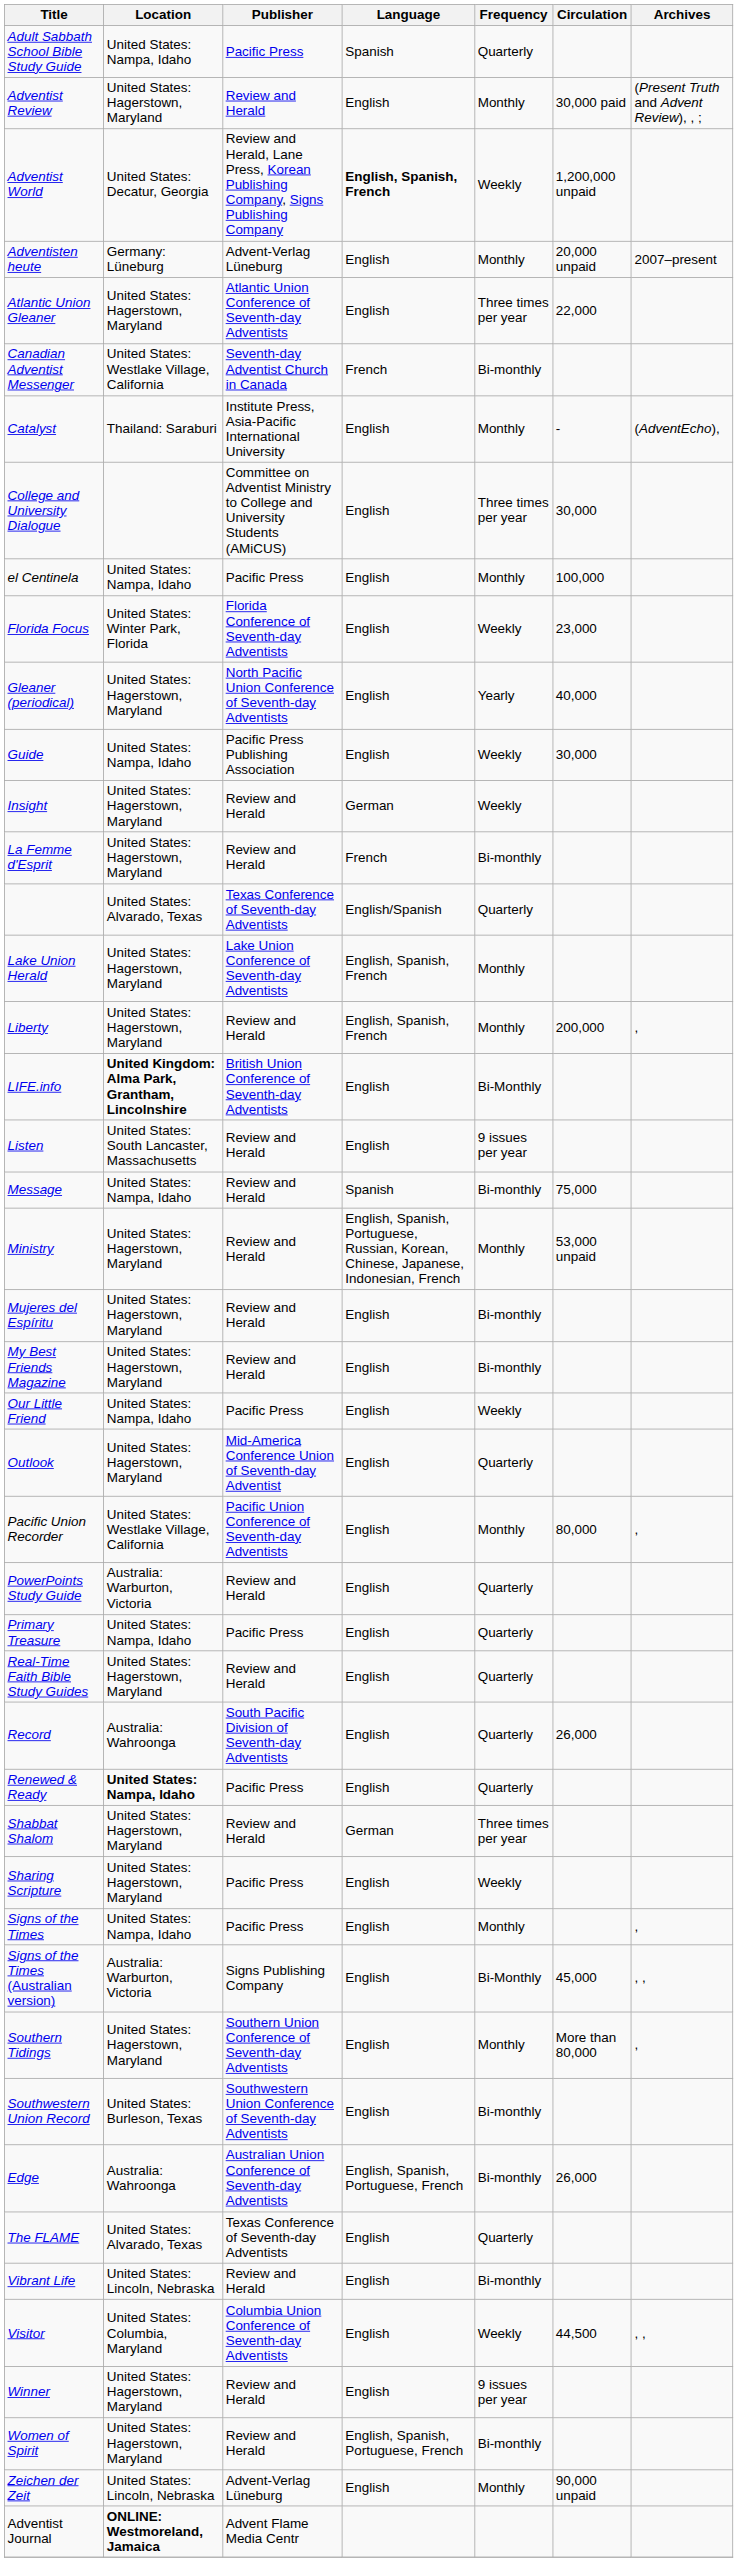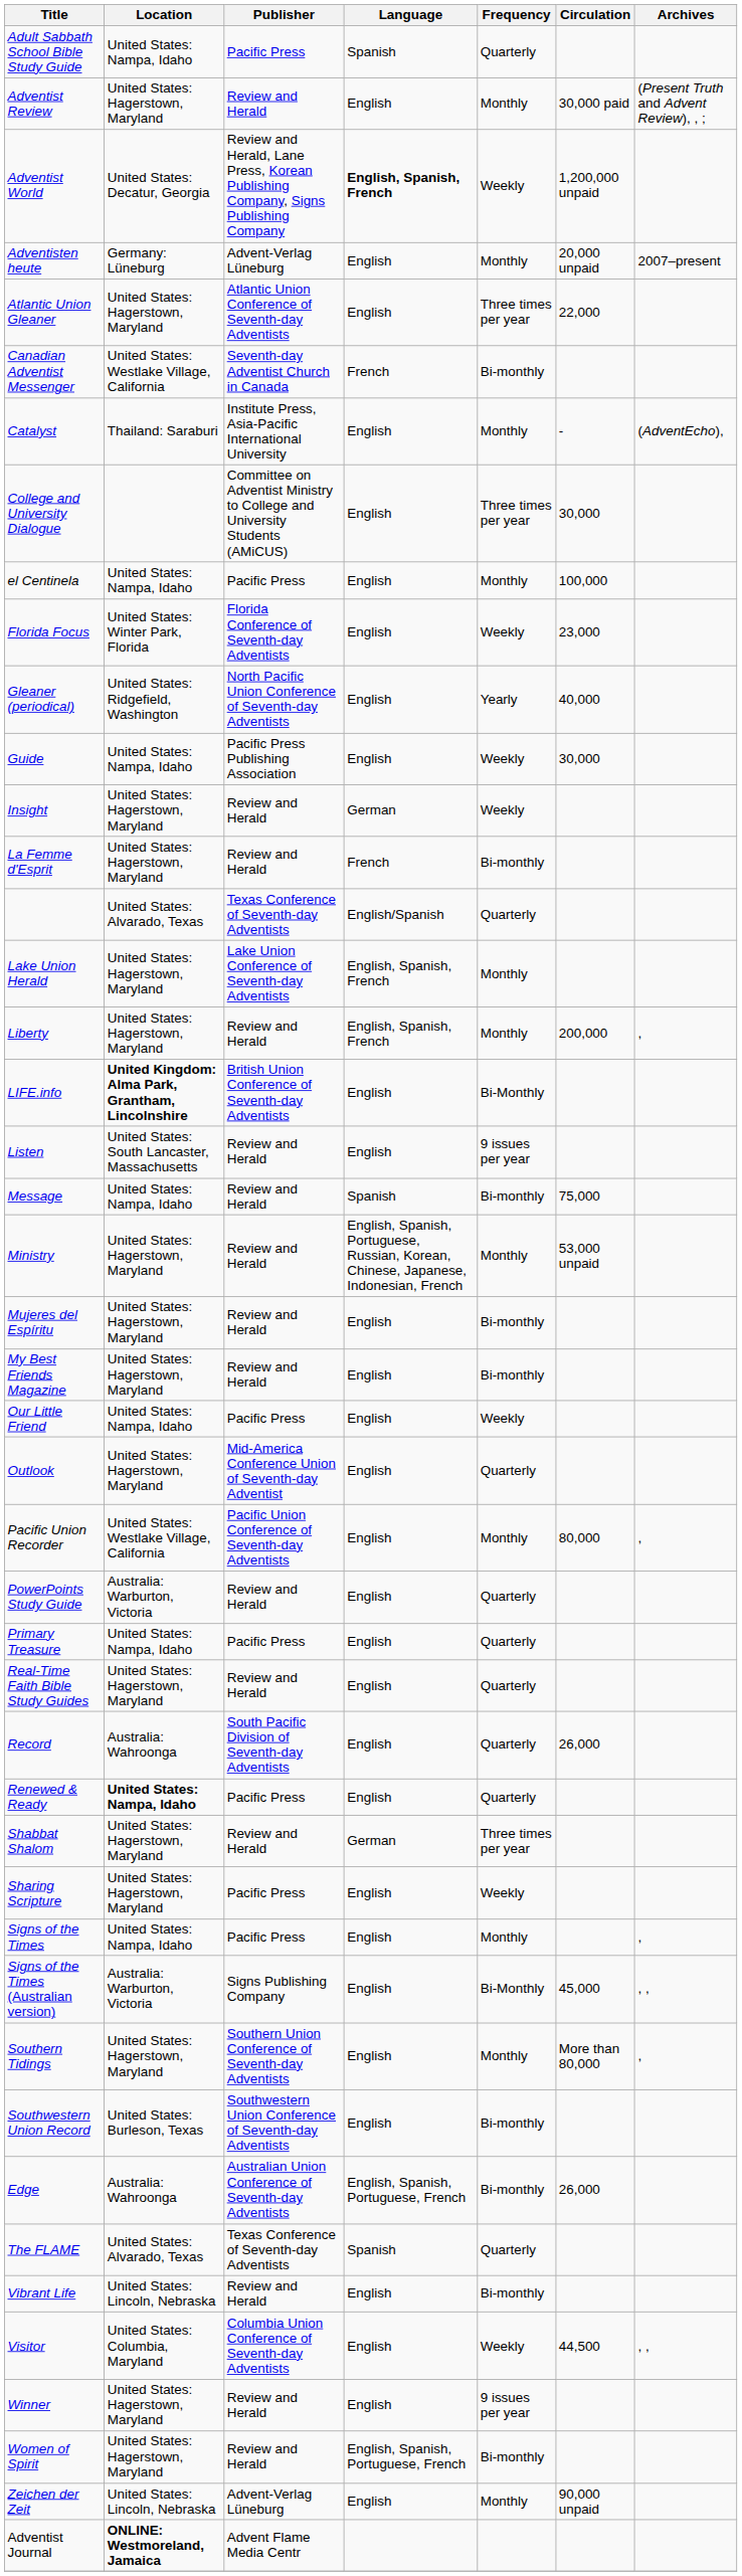 <table class="wikitable sortable" border="1">
 <tr>
 <th>Title</th>
 <th>Location</th>
 <th>Publisher</th>
 <th>Language</th>
 <th>Frequency</th>
 <th>Circulation</th>
 <th>Archives</th>
 </tr>
 <tr>
 <td><em><a href='#'>Adult Sabbath School Bible Study Guide</a></em></td>
 <td>United States: Nampa, Idaho</td>
 <td><a href='#'>Pacific Press</a></td>
 <td>Spanish</td>
 <td>Quarterly</td>
 <td></td>
 <td></td>
 </tr>
 <tr>
 <td><em><a href='#'>Adventist Review</a></em></td>
 <td>United States: Hagerstown, Maryland</td>
 <td><a href='#'>Review and Herald</a></td>
 <td>English</td>
 <td>Monthly</td>
 <td>30,000 paid</td>
 <td> (<em>Present Truth</em> and <em>Advent Review</em>), , ; </td>
 </tr>
 <tr>
 <td><em><a href='#'>Adventist World</a></em></td>
 <td>United States: Decatur, Georgia</td>
 <td>Review and Herald, Lane Press, <a href='#'>Korean Publishing Company</a>, <a href='#'>Signs Publishing Company</a></td>
 <td><strong>English, Spanish, French</strong></td>
 <td>Weekly</td>
 <td>1,200,000 unpaid</td>
 <td></td>
 </tr>
 <tr>
 <td><em><a href='#'>Adventisten heute</a></em></td>
 <td>Germany: Lüneburg</td>
 <td>Advent-Verlag Lüneburg</td>
 <td>English</td>
 <td>Monthly</td>
 <td>20,000 unpaid</td>
 <td>2007–present</td>
 </tr>
 <tr>
 <td><em><a href='#'>Atlantic Union Gleaner</a></em></td>
 <td>United States: Hagerstown, Maryland</td>
 <td><a href='#'>Atlantic Union Conference of Seventh-day Adventists</a></td>
 <td>English</td>
 <td>Three times per year</td>
 <td>22,000</td>
 <td></td>
 </tr>
 <tr>
 <td><em><a href='#'>Canadian Adventist Messenger</a></em></td>
 <td>United States: Westlake Village, California</td>
 <td><a href='#'>Seventh-day Adventist Church in Canada</a></td>
 <td>French</td>
 <td>Bi-monthly</td>
 <td></td>
 <td></td>
 </tr>
 <tr>
 <td><em><a href='#'>Catalyst</a></em></td>
 <td>Thailand: Saraburi</td>
 <td>Institute Press, Asia-Pacific International University</td>
 <td>English</td>
 <td>Monthly</td>
 <td>-</td>
 <td> (<em>AdventEcho</em>), </td>
 </tr>
 <tr>
 <td><em><a href='#'>College and University Dialogue</a></em></td>
 <td></td>
 <td>Committee on Adventist Ministry to College and University Students (AMiCUS)</td>
 <td>English</td>
 <td>Three times per year</td>
 <td>30,000</td>
 <td></td>
 </tr>
 <tr>
 <td><em>el Centinela</em></td>
 <td>United States: Nampa, Idaho</td>
 <td>Pacific Press</td>
 <td>English</td>
 <td>Monthly</td>
 <td>100,000</td>
 <td></td>
 </tr>
 <tr>
 <td><em><a href='#'>Florida Focus</a></em></td>
 <td>United States: Winter Park, Florida</td>
 <td><a href='#'>Florida Conference of Seventh-day Adventists</a></td>
 <td>English</td>
 <td>Weekly</td>
 <td>23,000</td>
 <td></td>
 </tr>
 <tr>
 <td><em><a href='#'>Gleaner (periodical)</a></em></td>
-<td>United States: Hagerstown, Maryland</td>
+<td>United States: Ridgefield, Washington</td>
 <td><a href='#'>North Pacific Union Conference of Seventh-day Adventists</a></td>
 <td>English</td>
 <td>Yearly</td>
 <td>40,000</td>
 <td></td>
 </tr>
 <tr>
 <td><em><a href='#'>Guide</a></em></td>
 <td>United States: Nampa, Idaho</td>
 <td>Pacific Press Publishing Association</td>
 <td>English</td>
 <td>Weekly</td>
 <td>30,000</td>
 <td></td>
 </tr>
 <tr>
 <td><em><a href='#'>Insight</a></em></td>
 <td>United States: Hagerstown, Maryland</td>
 <td>Review and Herald</td>
 <td>German</td>
 <td>Weekly</td>
 <td></td>
 <td></td>
 </tr>
 <tr>
 <td><em><a href='#'>La Femme d'Esprit</a></em></td>
 <td>United States: Hagerstown, Maryland</td>
 <td>Review and Herald</td>
 <td>French</td>
 <td>Bi-monthly</td>
 <td></td>
 <td></td>
 </tr>
 <tr>
 <td><em></em></td>
 <td>United States: Alvarado, Texas</td>
 <td><a href='#'>Texas Conference of Seventh-day Adventists</a></td>
 <td>English/Spanish</td>
 <td>Quarterly</td>
 <td></td>
 <td></td>
 </tr>
 <tr>
 <td><em><a href='#'>Lake Union Herald</a></em></td>
 <td>United States: Hagerstown, Maryland</td>
 <td><a href='#'>Lake Union Conference of Seventh-day Adventists</a></td>
 <td>English, Spanish, French</td>
 <td>Monthly</td>
 <td></td>
 <td></td>
 </tr>
 <tr>
 <td><em><a href='#'>Liberty</a></em></td>
 <td>United States: Hagerstown, Maryland</td>
 <td>Review and Herald</td>
 <td>English, Spanish, French</td>
 <td>Monthly</td>
 <td>200,000</td>
 <td>, </td>
 </tr>
 <tr>
 <td><em><a href='#'>LIFE.info</a></em></td>
 <td><strong>United Kingdom: Alma Park, Grantham, Lincolnshire</strong></td>
 <td><a href='#'>British Union Conference of Seventh-day Adventists</a></td>
 <td>English</td>
 <td>Bi-Monthly</td>
 <td></td>
 <td></td>
 </tr>
 <tr>
 <td><em><a href='#'>Listen</a></em></td>
 <td>United States: South Lancaster, Massachusetts</td>
 <td>Review and Herald</td>
 <td>English</td>
 <td>9 issues per year</td>
 <td></td>
 <td></td>
 </tr>
 <tr>
 <td><em><a href='#'>Message</a></em></td>
 <td>United States: Nampa, Idaho</td>
 <td>Review and Herald</td>
 <td>Spanish</td>
 <td>Bi-monthly</td>
 <td>75,000</td>
 <td></td>
 </tr>
 <tr>
 <td><em><a href='#'>Ministry</a></em></td>
 <td>United States: Hagerstown, Maryland</td>
 <td>Review and Herald</td>
 <td>English, Spanish, Portuguese, Russian, Korean, Chinese, Japanese, Indonesian, French</td>
 <td>Monthly</td>
 <td>53,000 unpaid</td>
 <td></td>
 </tr>
 <tr>
 <td><em><a href='#'>Mujeres del Espíritu</a></em></td>
 <td>United States: Hagerstown, Maryland</td>
 <td>Review and Herald</td>
 <td>English</td>
 <td>Bi-monthly</td>
 <td></td>
 <td></td>
 </tr>
 <tr>
 <td><em><a href='#'>My Best Friends Magazine</a></em></td>
 <td>United States: Hagerstown, Maryland</td>
 <td>Review and Herald</td>
 <td>English</td>
 <td>Bi-monthly</td>
 <td></td>
 <td></td>
 </tr>
 <tr>
 <td><em><a href='#'>Our Little Friend</a></em></td>
 <td>United States: Nampa, Idaho</td>
 <td>Pacific Press</td>
 <td>English</td>
 <td>Weekly</td>
 <td></td>
 <td></td>
 </tr>
 <tr>
 <td><em><a href='#'>Outlook</a></em></td>
 <td>United States: Hagerstown, Maryland</td>
 <td><a href='#'>Mid-America Conference Union of Seventh-day Adventist</a></td>
 <td>English</td>
 <td>Quarterly</td>
 <td></td>
 <td></td>
 </tr>
 <tr>
 <td><em>Pacific Union Recorder</em></td>
 <td>United States: Westlake Village, California</td>
 <td><a href='#'>Pacific Union Conference of Seventh-day Adventists</a></td>
 <td>English</td>
 <td>Monthly</td>
 <td>80,000</td>
 <td>, </td>
 </tr>
 <tr>
 <td><em><a href='#'>PowerPoints Study Guide</a></em></td>
 <td>Australia: Warburton, Victoria</td>
 <td>Review and Herald</td>
 <td>English</td>
 <td>Quarterly</td>
 <td></td>
 <td></td>
 </tr>
 <tr>
 <td><em><a href='#'>Primary Treasure</a></em></td>
 <td>United States: Nampa, Idaho</td>
 <td>Pacific Press</td>
 <td>English</td>
 <td>Quarterly</td>
 <td></td>
 <td></td>
 </tr>
 <tr>
 <td><em><a href='#'>Real-Time Faith Bible Study Guides</a></em></td>
 <td>United States: Hagerstown, Maryland</td>
 <td>Review and Herald</td>
 <td>English</td>
 <td>Quarterly</td>
 <td></td>
 <td></td>
 </tr>
 <tr>
 <td><em><a href='#'>Record</a></em></td>
 <td>Australia: Wahroonga</td>
 <td><a href='#'>South Pacific Division of Seventh-day Adventists</a></td>
 <td>English</td>
 <td>Quarterly</td>
 <td>26,000</td>
 <td></td>
 </tr>
 <tr>
 <td><em><a href='#'>Renewed & Ready</a></em></td>
 <td><strong>United States: Nampa, Idaho</strong></td>
 <td>Pacific Press</td>
 <td>English</td>
 <td>Quarterly</td>
 <td></td>
 <td></td>
 </tr>
 <tr>
 <td><em><a href='#'>Shabbat Shalom</a></em></td>
 <td>United States: Hagerstown, Maryland</td>
 <td>Review and Herald</td>
 <td>German</td>
 <td>Three times per year</td>
 <td></td>
 <td></td>
 </tr>
 <tr>
 <td><em><a href='#'>Sharing Scripture</a></em></td>
 <td>United States: Hagerstown, Maryland</td>
 <td>Pacific Press</td>
 <td>English</td>
 <td>Weekly</td>
 <td></td>
 <td></td>
 </tr>
 <tr>
 <td><em><a href='#'>Signs of the Times</a></em></td>
 <td>United States: Nampa, Idaho</td>
 <td>Pacific Press</td>
 <td>English</td>
 <td>Monthly</td>
 <td></td>
 <td>, </td>
 </tr>
 <tr>
 <td><a href='#'><em>Signs of the Times</em> (Australian version)</a></td>
 <td>Australia: Warburton, Victoria</td>
 <td>Signs Publishing Company</td>
 <td>English</td>
 <td>Bi-Monthly</td>
 <td>45,000</td>
 <td>, , </td>
 </tr>
 <tr>
 <td><em><a href='#'>Southern Tidings</a></em></td>
 <td>United States: Hagerstown, Maryland</td>
 <td><a href='#'>Southern Union Conference of Seventh-day Adventists</a></td>
 <td>English</td>
 <td>Monthly</td>
 <td>More than 80,000</td>
 <td>, </td>
 </tr>
 <tr>
 <td><em><a href='#'>Southwestern Union Record</a></em></td>
 <td>United States: Burleson, Texas</td>
 <td><a href='#'>Southwestern Union Conference of Seventh-day Adventists</a></td>
 <td>English</td>
 <td>Bi-monthly</td>
 <td></td>
 <td></td>
 </tr>
 <tr>
 <td><em><a href='#'>Edge</a></em></td>
 <td>Australia: Wahroonga</td>
 <td><a href='#'>Australian Union Conference of Seventh-day Adventists</a></td>
 <td>English, Spanish, Portuguese, French</td>
 <td>Bi-monthly</td>
 <td>26,000</td>
 <td></td>
 </tr>
 <tr>
 <td><em><a href='#'>The FLAME</a></em></td>
 <td>United States: Alvarado, Texas</td>
 <td>Texas Conference of Seventh-day Adventists</td>
-<td>English</td>
+<td>Spanish</td>
 <td>Quarterly</td>
 <td></td>
 <td></td>
 </tr>
 <tr>
 <td><em><a href='#'>Vibrant Life</a></em></td>
 <td>United States: Lincoln, Nebraska</td>
 <td>Review and Herald</td>
 <td>English</td>
 <td>Bi-monthly</td>
 <td></td>
 <td></td>
 </tr>
 <tr>
 <td><em><a href='#'>Visitor</a></em></td>
 <td>United States: Columbia, Maryland</td>
 <td><a href='#'>Columbia Union Conference of Seventh-day Adventists</a></td>
 <td>English</td>
 <td>Weekly</td>
 <td>44,500</td>
 <td>, , </td>
 </tr>
 <tr>
 <td><em><a href='#'>Winner</a></em></td>
 <td>United States: Hagerstown, Maryland</td>
 <td>Review and Herald</td>
 <td>English</td>
 <td>9 issues per year</td>
 <td></td>
 <td></td>
 </tr>
 <tr>
 <td><em><a href='#'>Women of Spirit</a></em></td>
 <td>United States: Hagerstown, Maryland</td>
 <td>Review and Herald</td>
 <td>English, Spanish, Portuguese, French</td>
 <td>Bi-monthly</td>
 <td></td>
 <td></td>
 </tr>
 <tr>
 <td><em><a href='#'>Zeichen der Zeit</a></em></td>
 <td>United States: Lincoln, Nebraska</td>
 <td>Advent-Verlag Lüneburg</td>
 <td>English</td>
 <td>Monthly</td>
 <td>90,000 unpaid</td>
 <td></td>
 </tr>
 <tr>
 <td>Adventist Journal</td>
 <td><strong>ONLINE: Westmoreland, Jamaica</strong></td>
 <td>Advent Flame Media Centr</td>
 <td></td>
 <td></td>
 <td></td>
 <td></td>
 </tr>
 <tr>
 </tr>
 </table>
